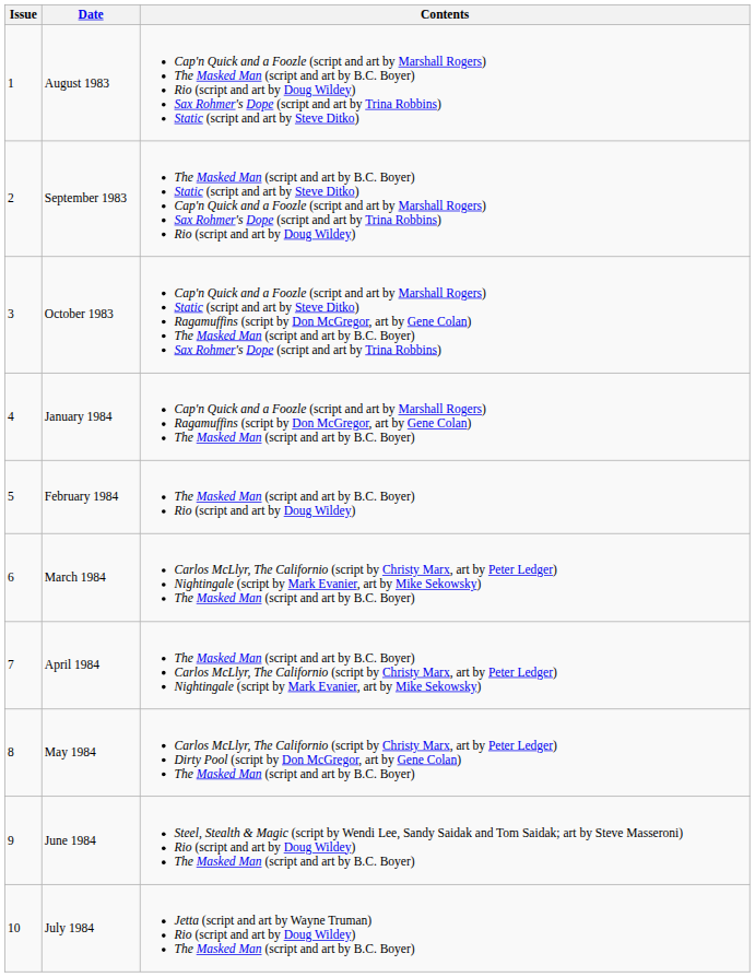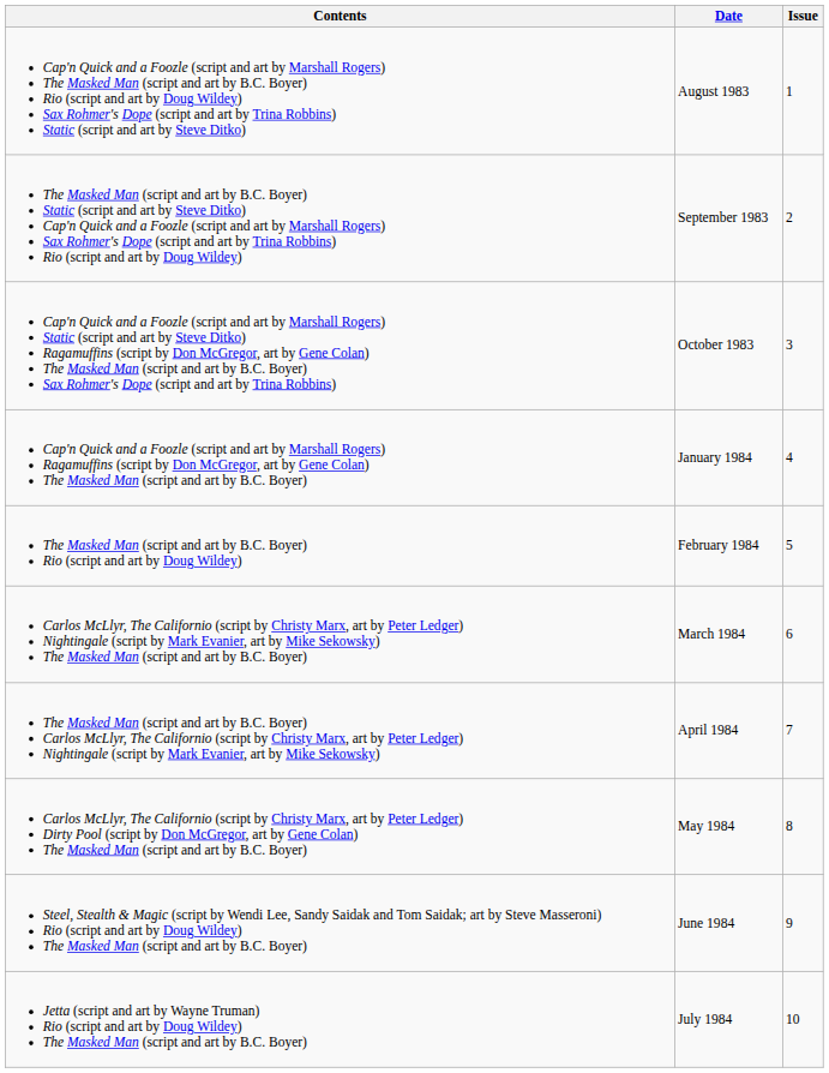 <table class="wikitable mw-collapsible" width="75%">
 <tr>
+<th>Contents</th>
+<th><a href='#'>Date</a></th>
 <th>Issue</th>
-<th><a href='#'>Date</a></th>
-<th>Contents</th>
 </tr>
 <tr>
+<td><br><ul><li><em>Cap'n Quick and a Foozle</em> (script and art by <a href='#'>Marshall Rogers</a>)</li><li><em>The <a href='#'>Masked Man</a></em> (script and art by B.C. Boyer)</li><li><em>Rio</em> (script and art by <a href='#'>Doug Wildey</a>)</li><li><em><a href='#'>Sax Rohmer</a>'s <a href='#'>Dope</a></em> (script and art by <a href='#'>Trina Robbins</a>)</li><li><em><a href='#'>Static</a></em> (script and art by <a href='#'>Steve Ditko</a>)</li></ul></td>
+<td>August 1983</td>
 <td>1</td>
-<td>August 1983</td>
-<td><br><ul><li><em>Cap'n Quick and a Foozle</em> (script and art by <a href='#'>Marshall Rogers</a>)</li><li><em>The <a href='#'>Masked Man</a></em> (script and art by B.C. Boyer)</li><li><em>Rio</em> (script and art by <a href='#'>Doug Wildey</a>)</li><li><em><a href='#'>Sax Rohmer</a>'s <a href='#'>Dope</a></em> (script and art by <a href='#'>Trina Robbins</a>)</li><li><em><a href='#'>Static</a></em> (script and art by <a href='#'>Steve Ditko</a>)</li></ul></td>
 </tr>
 <tr>
+<td><br><ul><li><em>The <a href='#'>Masked Man</a></em> (script and art by B.C. Boyer)</li><li><em><a href='#'>Static</a></em> (script and art by <a href='#'>Steve Ditko</a>)</li><li><em>Cap'n Quick and a Foozle</em> (script and art by <a href='#'>Marshall Rogers</a>)</li><li><em><a href='#'>Sax Rohmer</a>'s <a href='#'>Dope</a></em> (script and art by <a href='#'>Trina Robbins</a>)</li><li><em>Rio</em> (script and art by <a href='#'>Doug Wildey</a>)</li></ul></td>
+<td>September 1983</td>
 <td>2</td>
-<td>September 1983</td>
-<td><br><ul><li><em>The <a href='#'>Masked Man</a></em> (script and art by B.C. Boyer)</li><li><em><a href='#'>Static</a></em> (script and art by <a href='#'>Steve Ditko</a>)</li><li><em>Cap'n Quick and a Foozle</em> (script and art by <a href='#'>Marshall Rogers</a>)</li><li><em><a href='#'>Sax Rohmer</a>'s <a href='#'>Dope</a></em> (script and art by <a href='#'>Trina Robbins</a>)</li><li><em>Rio</em> (script and art by <a href='#'>Doug Wildey</a>)</li></ul></td>
 </tr>
 <tr>
+<td><br><ul><li><em>Cap'n Quick and a Foozle</em> (script and art by <a href='#'>Marshall Rogers</a>)</li><li><em><a href='#'>Static</a></em> (script and art by <a href='#'>Steve Ditko</a>)</li><li><em>Ragamuffins</em> (script by <a href='#'>Don McGregor</a>, art by <a href='#'>Gene Colan</a>)</li><li><em>The <a href='#'>Masked Man</a></em> (script and art by B.C. Boyer)</li><li><em><a href='#'>Sax Rohmer</a>'s <a href='#'>Dope</a></em> (script and art by <a href='#'>Trina Robbins</a>)</li></ul></td>
+<td>October 1983</td>
 <td>3</td>
-<td>October 1983</td>
-<td><br><ul><li><em>Cap'n Quick and a Foozle</em> (script and art by <a href='#'>Marshall Rogers</a>)</li><li><em><a href='#'>Static</a></em> (script and art by <a href='#'>Steve Ditko</a>)</li><li><em>Ragamuffins</em> (script by <a href='#'>Don McGregor</a>, art by <a href='#'>Gene Colan</a>)</li><li><em>The <a href='#'>Masked Man</a></em> (script and art by B.C. Boyer)</li><li><em><a href='#'>Sax Rohmer</a>'s <a href='#'>Dope</a></em> (script and art by <a href='#'>Trina Robbins</a>)</li></ul></td>
 </tr>
 <tr>
+<td><br><ul><li><em>Cap'n Quick and a Foozle</em> (script and art by <a href='#'>Marshall Rogers</a>)</li><li><em>Ragamuffins</em> (script by <a href='#'>Don McGregor</a>, art by <a href='#'>Gene Colan</a>)</li><li><em>The <a href='#'>Masked Man</a></em> (script and art by B.C. Boyer)</li></ul></td>
+<td>January 1984</td>
 <td>4</td>
-<td>January 1984</td>
-<td><br><ul><li><em>Cap'n Quick and a Foozle</em> (script and art by <a href='#'>Marshall Rogers</a>)</li><li><em>Ragamuffins</em> (script by <a href='#'>Don McGregor</a>, art by <a href='#'>Gene Colan</a>)</li><li><em>The <a href='#'>Masked Man</a></em> (script and art by B.C. Boyer)</li></ul></td>
 </tr>
 <tr>
+<td><br><ul><li><em>The <a href='#'>Masked Man</a></em> (script and art by B.C. Boyer)</li><li><em>Rio</em> (script and art by <a href='#'>Doug Wildey</a>)</li></ul></td>
+<td>February 1984</td>
 <td>5</td>
-<td>February 1984</td>
-<td><br><ul><li><em>The <a href='#'>Masked Man</a></em> (script and art by B.C. Boyer)</li><li><em>Rio</em> (script and art by <a href='#'>Doug Wildey</a>)</li></ul></td>
 </tr>
 <tr>
+<td><br><ul><li><em>Carlos McLlyr, The Californio</em> (script by <a href='#'>Christy Marx</a>, art by <a href='#'>Peter Ledger</a>)</li><li><em>Nightingale</em> (script by <a href='#'>Mark Evanier</a>, art by <a href='#'>Mike Sekowsky</a>)</li><li><em>The <a href='#'>Masked Man</a></em> (script and art by B.C. Boyer)</li></ul></td>
+<td>March 1984</td>
 <td>6</td>
-<td>March 1984</td>
-<td><br><ul><li><em>Carlos McLlyr, The Californio</em> (script by <a href='#'>Christy Marx</a>, art by <a href='#'>Peter Ledger</a>)</li><li><em>Nightingale</em> (script by <a href='#'>Mark Evanier</a>, art by <a href='#'>Mike Sekowsky</a>)</li><li><em>The <a href='#'>Masked Man</a></em> (script and art by B.C. Boyer)</li></ul></td>
 </tr>
 <tr>
+<td><br><ul><li><em>The <a href='#'>Masked Man</a></em> (script and art by B.C. Boyer)</li><li><em>Carlos McLlyr, The Californio</em> (script by <a href='#'>Christy Marx</a>, art by <a href='#'>Peter Ledger</a>)</li><li><em>Nightingale</em> (script by <a href='#'>Mark Evanier</a>, art by <a href='#'>Mike Sekowsky</a>)</li></ul></td>
+<td>April 1984</td>
 <td>7</td>
-<td>April 1984</td>
-<td><br><ul><li><em>The <a href='#'>Masked Man</a></em> (script and art by B.C. Boyer)</li><li><em>Carlos McLlyr, The Californio</em> (script by <a href='#'>Christy Marx</a>, art by <a href='#'>Peter Ledger</a>)</li><li><em>Nightingale</em> (script by <a href='#'>Mark Evanier</a>, art by <a href='#'>Mike Sekowsky</a>)</li></ul></td>
 </tr>
 <tr>
+<td><br><ul><li><em>Carlos McLlyr, The Californio</em> (script by <a href='#'>Christy Marx</a>, art by <a href='#'>Peter Ledger</a>)</li><li><em>Dirty Pool</em> (script by <a href='#'>Don McGregor</a>, art by <a href='#'>Gene Colan</a>)</li><li><em>The <a href='#'>Masked Man</a></em> (script and art by B.C. Boyer)</li></ul></td>
+<td>May 1984</td>
 <td>8</td>
-<td>May 1984</td>
-<td><br><ul><li><em>Carlos McLlyr, The Californio</em> (script by <a href='#'>Christy Marx</a>, art by <a href='#'>Peter Ledger</a>)</li><li><em>Dirty Pool</em> (script by <a href='#'>Don McGregor</a>, art by <a href='#'>Gene Colan</a>)</li><li><em>The <a href='#'>Masked Man</a></em> (script and art by B.C. Boyer)</li></ul></td>
 </tr>
 <tr>
+<td><br><ul><li><em>Steel, Stealth & Magic</em> (script by Wendi Lee, Sandy Saidak and Tom Saidak; art by Steve Masseroni)</li><li><em>Rio</em> (script and art by <a href='#'>Doug Wildey</a>)</li><li><em>The <a href='#'>Masked Man</a></em> (script and art by B.C. Boyer)</li></ul></td>
+<td>June 1984</td>
 <td>9</td>
-<td>June 1984</td>
-<td><br><ul><li><em>Steel, Stealth & Magic</em> (script by Wendi Lee, Sandy Saidak and Tom Saidak; art by Steve Masseroni)</li><li><em>Rio</em> (script and art by <a href='#'>Doug Wildey</a>)</li><li><em>The <a href='#'>Masked Man</a></em> (script and art by B.C. Boyer)</li></ul></td>
 </tr>
 <tr>
+<td><br><ul><li><em>Jetta</em> (script and art by Wayne Truman)</li><li><em>Rio</em> (script and art by <a href='#'>Doug Wildey</a>)</li><li><em>The <a href='#'>Masked Man</a></em> (script and art by B.C. Boyer)</li></ul></td>
+<td>July 1984</td>
 <td>10</td>
-<td>July 1984</td>
-<td><br><ul><li><em>Jetta</em> (script and art by Wayne Truman)</li><li><em>Rio</em> (script and art by <a href='#'>Doug Wildey</a>)</li><li><em>The <a href='#'>Masked Man</a></em> (script and art by B.C. Boyer)</li></ul></td>
 </tr>
 </table>
